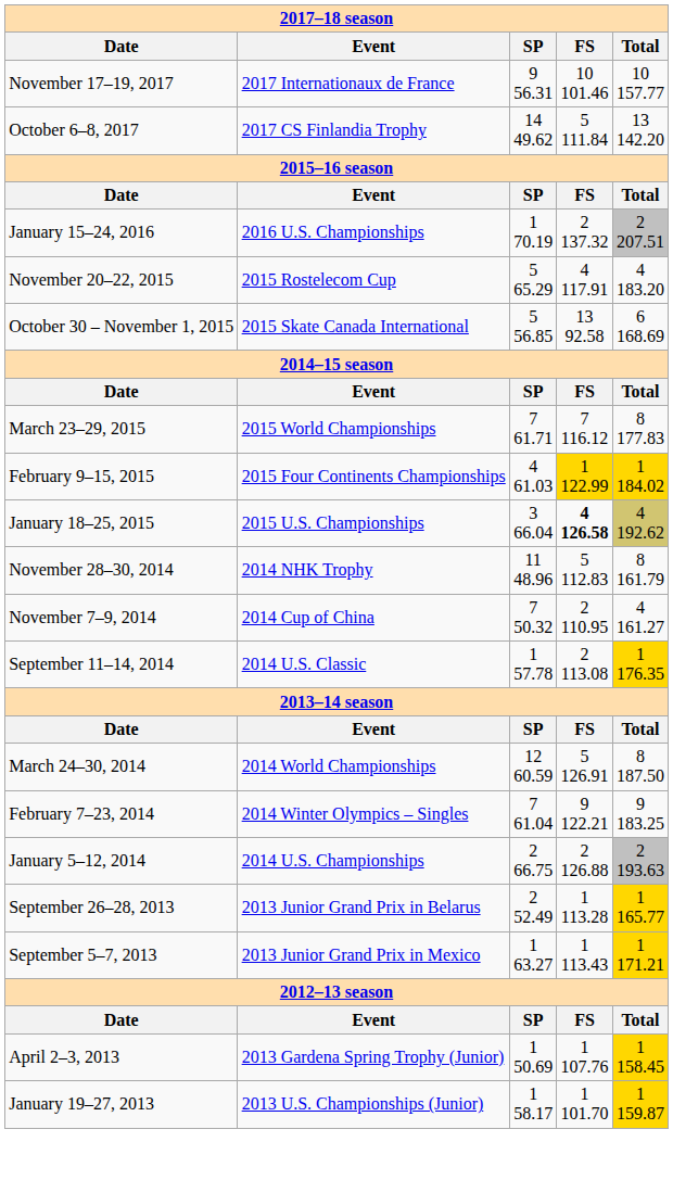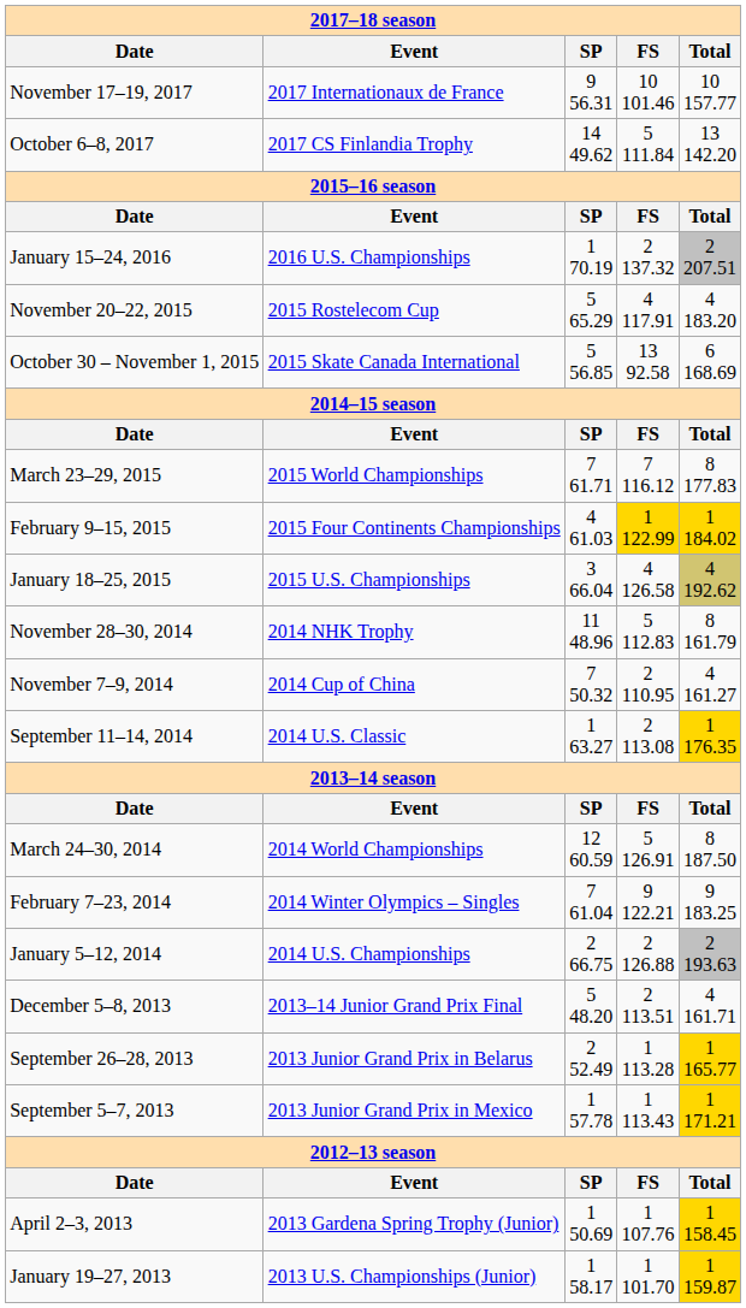 <table class="wikitable">
 <tr>
 <th style="background-color: #ffdead;" colspan=5 align=center><a href='#'>2017–18 season</a></th>
 </tr>
 <tr>
 <th>Date</th>
 <th>Event</th>
 <th>SP</th>
 <th>FS</th>
 <th>Total</th>
 </tr>
 <tr>
 <td>November 17–19, 2017</td>
 <td><a href='#'>2017 Internationaux de France</a></td>
 <td align=center>9 <br> 56.31</td>
 <td align=center>10 <br> 101.46</td>
 <td align=center>10 <br> 157.77</td>
 </tr>
 <tr>
 <td>October 6–8, 2017</td>
 <td><a href='#'>2017 CS Finlandia Trophy</a></td>
 <td align=center>14 <br> 49.62</td>
 <td align=center>5 <br> 111.84</td>
 <td align=center>13 <br> 142.20</td>
 </tr>
 <tr>
 <th style="background-color: #ffdead;" colspan=5 align=center><a href='#'>2015–16 season</a></th>
 </tr>
 <tr>
 <th>Date</th>
 <th>Event</th>
 <th>SP</th>
 <th>FS</th>
 <th>Total</th>
 </tr>
 <tr>
 <td>January 15–24, 2016</td>
 <td><a href='#'>2016 U.S. Championships</a></td>
 <td align=center>1 <br> 70.19</td>
 <td align=center>2 <br> 137.32</td>
 <td align=center bgcolor=silver>2 <br> 207.51</td>
 </tr>
 <tr>
 <td>November 20–22, 2015</td>
 <td><a href='#'>2015 Rostelecom Cup</a></td>
 <td align=center>5 <br> 65.29</td>
 <td align=center>4 <br> 117.91</td>
 <td align=center>4 <br> 183.20</td>
 </tr>
 <tr>
 <td>October 30 – November 1, 2015</td>
 <td><a href='#'>2015 Skate Canada International</a></td>
 <td align=center>5 <br> 56.85</td>
 <td align=center>13 <br> 92.58</td>
 <td align=center>6 <br> 168.69</td>
 </tr>
 <tr>
 <th style="background-color: #ffdead;" colspan=5 align=center><a href='#'>2014–15 season</a></th>
 </tr>
 <tr>
 <th>Date</th>
 <th>Event</th>
 <th>SP</th>
 <th>FS</th>
 <th>Total</th>
 </tr>
 <tr>
 <td>March 23–29, 2015</td>
 <td><a href='#'>2015 World Championships</a></td>
 <td align=center>7 <br> 61.71</td>
 <td align=center>7 <br> 116.12</td>
 <td align=center>8 <br> 177.83</td>
 </tr>
 <tr>
 <td>February 9–15, 2015</td>
 <td><a href='#'>2015 Four Continents Championships</a></td>
 <td align=center>4 <br> 61.03</td>
 <td align=center bgcolor=gold>1 <br> 122.99</td>
 <td align=center bgcolor=gold>1 <br> 184.02</td>
 </tr>
 <tr>
 <td>January 18–25, 2015</td>
 <td><a href='#'>2015 U.S. Championships</a></td>
 <td align=center>3 <br> 66.04</td>
-<td align=center><strong>4 <br> 126.58</strong></td>
+<td align=center>4 <br> 126.58</td>
 <td align=center bgcolor=d1c571>4 <br> 192.62</td>
 </tr>
 <tr>
 <td>November 28–30, 2014</td>
 <td><a href='#'>2014 NHK Trophy</a></td>
 <td align=center>11 <br> 48.96</td>
 <td align=center>5 <br> 112.83</td>
 <td align=center>8 <br> 161.79</td>
 </tr>
 <tr>
 <td>November 7–9, 2014</td>
 <td><a href='#'>2014 Cup of China</a></td>
 <td align=center>7 <br> 50.32</td>
 <td align=center>2 <br> 110.95</td>
 <td align=center>4 <br> 161.27</td>
 </tr>
 <tr>
 <td>September 11–14, 2014</td>
 <td><a href='#'>2014 U.S. Classic</a></td>
-<td align=center>1 <br> 57.78</td>
+<td align=center>1 <br> 63.27</td>
 <td align=center>2 <br> 113.08</td>
 <td align=center bgcolor=gold>1 <br> 176.35</td>
 </tr>
 <tr>
 <th style="background-color: #ffdead;" colspan=5 align=center><a href='#'>2013–14 season</a></th>
 </tr>
 <tr>
 <th>Date</th>
 <th>Event</th>
 <th>SP</th>
 <th>FS</th>
 <th>Total</th>
 </tr>
 <tr>
 <td>March 24–30, 2014</td>
 <td><a href='#'>2014 World Championships</a></td>
 <td align=center>12 <br> 60.59</td>
 <td align=center>5 <br> 126.91</td>
 <td align=center>8 <br> 187.50</td>
 </tr>
 <tr>
 <td>February 7–23, 2014</td>
 <td><a href='#'>2014 Winter Olympics – Singles</a></td>
 <td align=center>7 <br> 61.04</td>
 <td align=center>9 <br> 122.21</td>
 <td align=center>9 <br> 183.25</td>
 </tr>
 <tr>
 <td>January 5–12, 2014</td>
 <td><a href='#'>2014 U.S. Championships</a></td>
 <td align=center>2 <br> 66.75</td>
 <td align=center>2 <br> 126.88</td>
 <td align=center bgcolor=silver>2 <br> 193.63</td>
 </tr>
 <tr>
+<td>December 5–8, 2013</td>
+<td><a href='#'>2013–14 Junior Grand Prix Final</a></td>
+<td align=center>5 <br> 48.20</td>
+<td align=center>2 <br> 113.51</td>
+<td align=center>4 <br> 161.71</td>
+</tr>
+<tr>
 <td>September 26–28, 2013</td>
 <td><a href='#'>2013 Junior Grand Prix in Belarus</a></td>
 <td align=center>2 <br> 52.49</td>
 <td align=center>1 <br> 113.28</td>
 <td align=center bgcolor=gold>1 <br> 165.77</td>
 </tr>
 <tr>
 <td>September 5–7, 2013</td>
 <td><a href='#'>2013 Junior Grand Prix in Mexico</a></td>
-<td align=center>1 <br> 63.27</td>
+<td align=center>1 <br> 57.78</td>
 <td align=center>1 <br> 113.43</td>
 <td align=center bgcolor=gold>1 <br> 171.21</td>
 </tr>
 <tr>
 <th style="background-color: #ffdead;" colspan=5 align=center><a href='#'>2012–13 season</a></th>
 </tr>
 <tr>
 <th>Date</th>
 <th>Event</th>
 <th>SP</th>
 <th>FS</th>
 <th>Total</th>
 </tr>
 <tr>
 <td>April 2–3, 2013</td>
 <td><a href='#'>2013 Gardena Spring Trophy (Junior)</a></td>
 <td align=center>1 <br> 50.69</td>
 <td align=center>1 <br> 107.76</td>
 <td align=center bgcolor=gold>1 <br> 158.45</td>
 </tr>
 <tr>
 <td>January 19–27, 2013</td>
 <td><a href='#'>2013 U.S. Championships (Junior)</a></td>
 <td align=center>1 <br> 58.17</td>
 <td align=center>1 <br> 101.70</td>
 <td align=center bgcolor=gold>1 <br> 159.87</td>
 </tr>
 </table>
